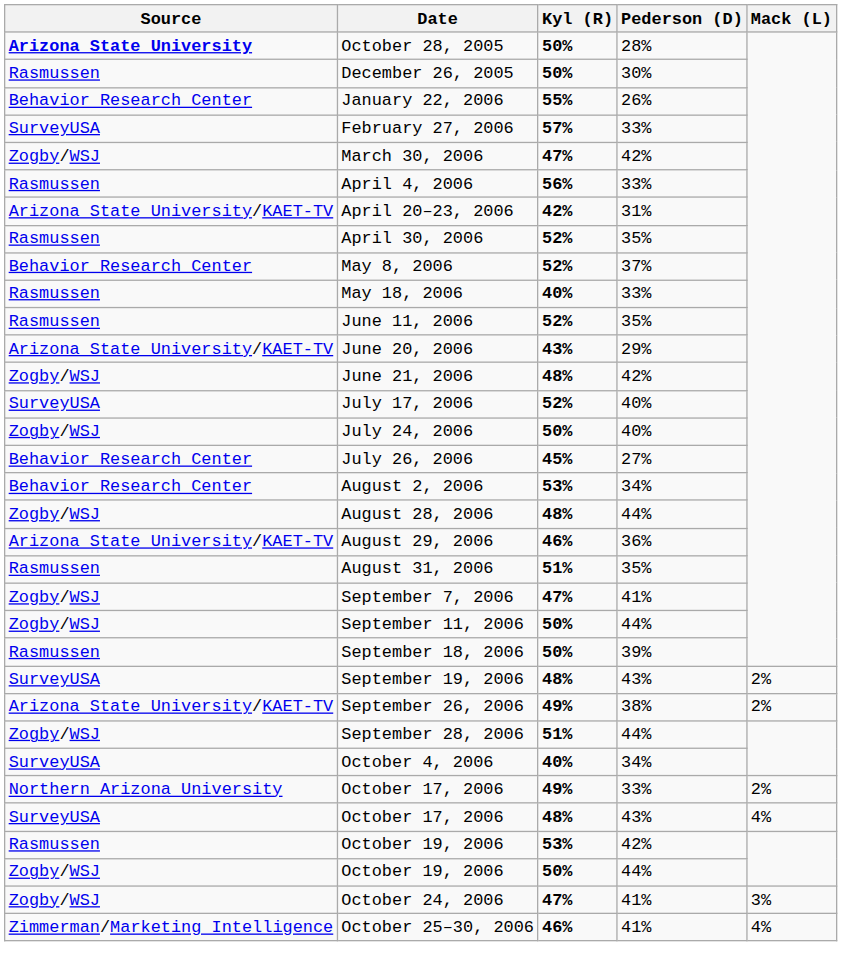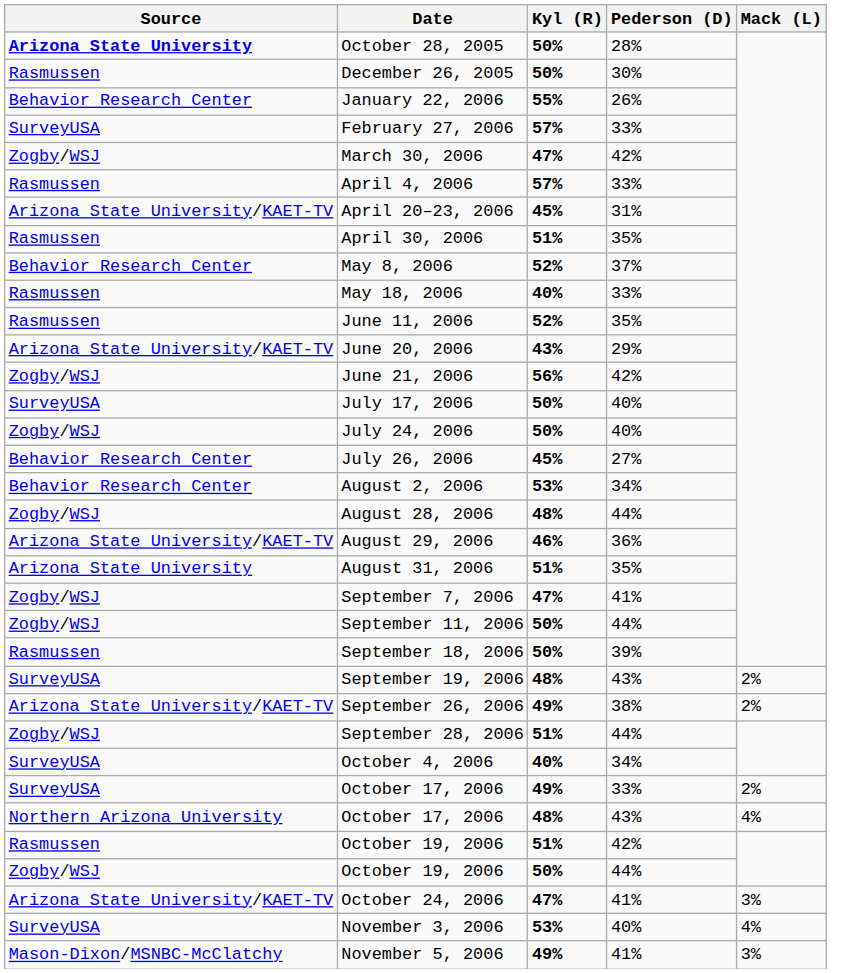 <table class="wikitable">
 <tr>
 <th>Source</th>
 <th>Date</th>
 <th>Kyl (R)</th>
 <th>Pederson (D)</th>
 <th>Mack (L)</th>
 </tr>
 <tr>
 <td><strong><a href='#'>Arizona State University</a></strong></td>
 <td>October 28, 2005</td>
 <td><strong>50%</strong></td>
 <td>28%</td>
 </tr>
 <tr>
 <td><a href='#'>Rasmussen</a></td>
 <td>December 26, 2005</td>
 <td><strong>50%</strong></td>
 <td>30%</td>
 </tr>
 <tr>
 <td><a href='#'>Behavior Research Center</a></td>
 <td>January 22, 2006</td>
 <td><strong>55%</strong></td>
 <td>26%</td>
 </tr>
 <tr>
 <td><a href='#'>SurveyUSA</a></td>
 <td>February 27, 2006</td>
 <td><strong>57%</strong></td>
 <td>33%</td>
 </tr>
 <tr>
 <td><a href='#'>Zogby</a>/<a href='#'>WSJ</a></td>
 <td>March 30, 2006</td>
 <td><strong>47%</strong></td>
 <td>42%</td>
 </tr>
 <tr>
 <td><a href='#'>Rasmussen</a></td>
 <td>April 4, 2006</td>
-<td><strong>56%</strong></td>
+<td><strong>57%</strong></td>
 <td>33%</td>
 </tr>
 <tr>
 <td><a href='#'>Arizona State University</a>/<a href='#'>KAET-TV</a></td>
 <td>April 20–23, 2006</td>
-<td><strong>42%</strong></td>
+<td><strong>45%</strong></td>
 <td>31%</td>
 </tr>
 <tr>
 <td><a href='#'>Rasmussen</a></td>
 <td>April 30, 2006</td>
-<td><strong>52%</strong></td>
+<td><strong>51%</strong></td>
 <td>35%</td>
 </tr>
 <tr>
 <td><a href='#'>Behavior Research Center</a></td>
 <td>May 8, 2006</td>
 <td><strong>52%</strong></td>
 <td>37%</td>
 </tr>
 <tr>
 <td><a href='#'>Rasmussen</a></td>
 <td>May 18, 2006</td>
 <td><strong>40%</strong></td>
 <td>33%</td>
 </tr>
 <tr>
 <td><a href='#'>Rasmussen</a></td>
 <td>June 11, 2006</td>
 <td><strong>52%</strong></td>
 <td>35%</td>
 </tr>
 <tr>
 <td><a href='#'>Arizona State University</a>/<a href='#'>KAET-TV</a></td>
 <td>June 20, 2006</td>
 <td><strong>43%</strong></td>
 <td>29%</td>
 </tr>
 <tr>
 <td><a href='#'>Zogby</a>/<a href='#'>WSJ</a></td>
 <td>June 21, 2006</td>
-<td><strong>48%</strong></td>
+<td><strong>56%</strong></td>
 <td>42%</td>
 </tr>
 <tr>
 <td><a href='#'>SurveyUSA</a></td>
 <td>July 17, 2006</td>
-<td><strong>52%</strong></td>
+<td><strong>50%</strong></td>
 <td>40%</td>
 </tr>
 <tr>
 <td><a href='#'>Zogby</a>/<a href='#'>WSJ</a></td>
 <td>July 24, 2006</td>
 <td><strong>50%</strong></td>
 <td>40%</td>
 </tr>
 <tr>
 <td><a href='#'>Behavior Research Center</a></td>
 <td>July 26, 2006</td>
 <td><strong>45%</strong></td>
 <td>27%</td>
 </tr>
 <tr>
 <td><a href='#'>Behavior Research Center</a></td>
 <td>August 2, 2006</td>
 <td><strong>53%</strong></td>
 <td>34%</td>
 </tr>
 <tr>
 <td><a href='#'>Zogby</a>/<a href='#'>WSJ</a></td>
 <td>August 28, 2006</td>
 <td><strong>48%</strong></td>
 <td>44%</td>
 </tr>
 <tr>
 <td><a href='#'>Arizona State University</a>/<a href='#'>KAET-TV</a></td>
 <td>August 29, 2006</td>
 <td><strong>46%</strong></td>
 <td>36%</td>
 </tr>
 <tr>
-<td><a href='#'>Rasmussen</a></td>
+<td><a href='#'>Arizona State University</a></td>
 <td>August 31, 2006</td>
 <td><strong>51%</strong></td>
 <td>35%</td>
 </tr>
 <tr>
 <td><a href='#'>Zogby</a>/<a href='#'>WSJ</a></td>
 <td>September 7, 2006</td>
 <td><strong>47%</strong></td>
 <td>41%</td>
 </tr>
 <tr>
 <td><a href='#'>Zogby</a>/<a href='#'>WSJ</a></td>
 <td>September 11, 2006</td>
 <td><strong>50%</strong></td>
 <td>44%</td>
 </tr>
 <tr>
 <td><a href='#'>Rasmussen</a></td>
 <td>September 18, 2006</td>
 <td><strong>50%</strong></td>
 <td>39%</td>
 </tr>
 <tr>
 <td><a href='#'>SurveyUSA</a></td>
 <td>September 19, 2006</td>
 <td><strong>48%</strong></td>
 <td>43%</td>
 <td>2%</td>
 </tr>
 <tr>
 <td><a href='#'>Arizona State University</a>/<a href='#'>KAET-TV</a></td>
 <td>September 26, 2006</td>
 <td><strong>49%</strong></td>
 <td>38%</td>
 <td>2%</td>
 </tr>
 <tr>
 <td><a href='#'>Zogby</a>/<a href='#'>WSJ</a></td>
 <td>September 28, 2006</td>
 <td><strong>51%</strong></td>
 <td>44%</td>
 </tr>
 <tr>
 <td><a href='#'>SurveyUSA</a></td>
 <td>October 4, 2006</td>
 <td><strong>40%</strong></td>
 <td>34%</td>
 </tr>
 <tr>
-<td><a href='#'>Northern Arizona University</a></td>
+<td><a href='#'>SurveyUSA</a></td>
 <td>October 17, 2006</td>
 <td><strong>49%</strong></td>
 <td>33%</td>
 <td>2%</td>
 </tr>
 <tr>
-<td><a href='#'>SurveyUSA</a></td>
+<td><a href='#'>Northern Arizona University</a></td>
 <td>October 17, 2006</td>
 <td><strong>48%</strong></td>
 <td>43%</td>
 <td>4%</td>
 </tr>
 <tr>
 <td><a href='#'>Rasmussen</a></td>
 <td>October 19, 2006</td>
-<td><strong>53%</strong></td>
+<td><strong>51%</strong></td>
 <td>42%</td>
 </tr>
 <tr>
 <td><a href='#'>Zogby</a>/<a href='#'>WSJ</a></td>
 <td>October 19, 2006</td>
 <td><strong>50%</strong></td>
 <td>44%</td>
 </tr>
 <tr>
-<td><a href='#'>Zogby</a>/<a href='#'>WSJ</a></td>
+<td><a href='#'>Arizona State University</a>/<a href='#'>KAET-TV</a></td>
 <td>October 24, 2006</td>
 <td><strong>47%</strong></td>
 <td>41%</td>
 <td>3%</td>
 </tr>
 <tr>
-<td><a href='#'>Zimmerman</a>/<a href='#'>Marketing Intelligence</a></td>
-<td>October 25–30, 2006</td>
-<td><strong>46%</strong></td>
-<td>41%</td>
+<td><a href='#'>SurveyUSA</a></td>
+<td>November 3, 2006</td>
+<td><strong>53%</strong></td>
+<td>40%</td>
 <td>4%</td>
 </tr>
+<tr>
+<td><a href='#'>Mason-Dixon</a>/<a href='#'>MSNBC-McClatchy</a></td>
+<td>November 5, 2006</td>
+<td><strong>49%</strong></td>
+<td>41%</td>
+<td>3%</td>
+</tr>
 </table>
